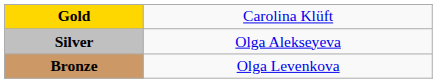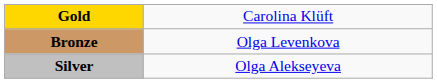 <table class="wikitable" style="text-align:center; " width="35%">
 <tr>
 <td bgcolor="gold"><strong>Gold</strong></td>
 <td><a href='#'>Carolina Klüft</a><br>  <small><em></em></small></td>
 </tr>
 <tr>
+<td bgcolor="CC9966"><strong>Bronze</strong></td>
+<td><a href='#'>Olga Levenkova</a><br>  <small><em></em></small></td>
+</tr>
+<tr>
 <td bgcolor="silver"><strong>Silver</strong></td>
 <td><a href='#'>Olga Alekseyeva</a><br>  <small><em></em></small></td>
 </tr>
-<tr>
-<td bgcolor="CC9966"><strong>Bronze</strong></td>
-<td><a href='#'>Olga Levenkova</a><br>  <small><em></em></small></td>
-</tr>
 </table>
